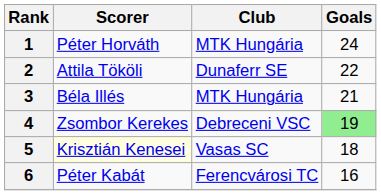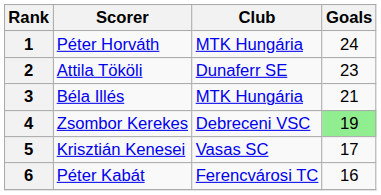 <table class="wikitable" style="text-align:center">
 <tr>
 <th>Rank</th>
 <th>Scorer</th>
 <th>Club</th>
 <th>Goals</th>
 </tr>
 <tr>
 <th rowspan="1">1</th>
 <td align=left> <a href='#'>Péter Horváth</a></td>
 <td align=left><a href='#'>MTK Hungária</a></td>
 <td>24</td>
 </tr>
 <tr>
 <th rowspan="1">2</th>
 <td align=left> <a href='#'>Attila Tököli</a></td>
 <td align=left><a href='#'>Dunaferr SE</a></td>
-<td>22</td>
+<td>23</td>
 </tr>
 <tr>
 <th rowspan="1">3</th>
 <td align=left> <a href='#'>Béla Illés</a></td>
 <td align=left><a href='#'>MTK Hungária</a></td>
 <td>21</td>
 </tr>
 <tr>
 <th rowspan="1">4</th>
 <td align=left> <a href='#'>Zsombor Kerekes</a></td>
 <td align=left><a href='#'>Debreceni VSC</a></td>
 <td style="background: lightgreen;">19</td>
 </tr>
 <tr>
 <th rowspan="1">5</th>
-<td align=left style="background: lightyellow;"> <a href='#'>Krisztián Kenesei</a></td>
+<td align=left> <a href='#'>Krisztián Kenesei</a></td>
 <td align=left><a href='#'>Vasas SC</a></td>
-<td>18</td>
+<td>17</td>
 </tr>
 <tr>
 <th rowspan="1">6</th>
 <td align=left> <a href='#'>Péter Kabát</a></td>
 <td align=left><a href='#'>Ferencvárosi TC</a></td>
 <td>16</td>
 </tr>
 <tr>
 </tr>
 </table>
